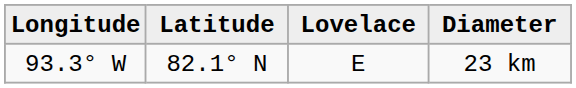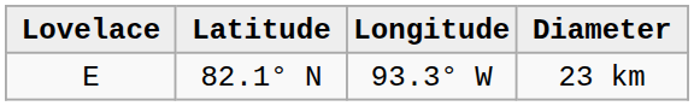 <table class="wikitable">
 <tr>
+<th width="25%" style="background:#eeeeee;">Lovelace</th>
+<th width="25%" style="background:#eeeeee;">Latitude</th>
 <th width="25%" style="background:#eeeeee;">Longitude</th>
-<th width="25%" style="background:#eeeeee;">Latitude</th>
-<th width="25%" style="background:#eeeeee;">Lovelace</th>
 <th width="25%" style="background:#eeeeee;">Diameter</th>
 </tr>
 <tr>
+<td align="center">E</td>
+<td align="center">82.1° N</td>
 <td align="center">93.3° W</td>
-<td align="center">82.1° N</td>
-<td align="center">E</td>
 <td align="center">23 km</td>
 </tr>
 </table>
